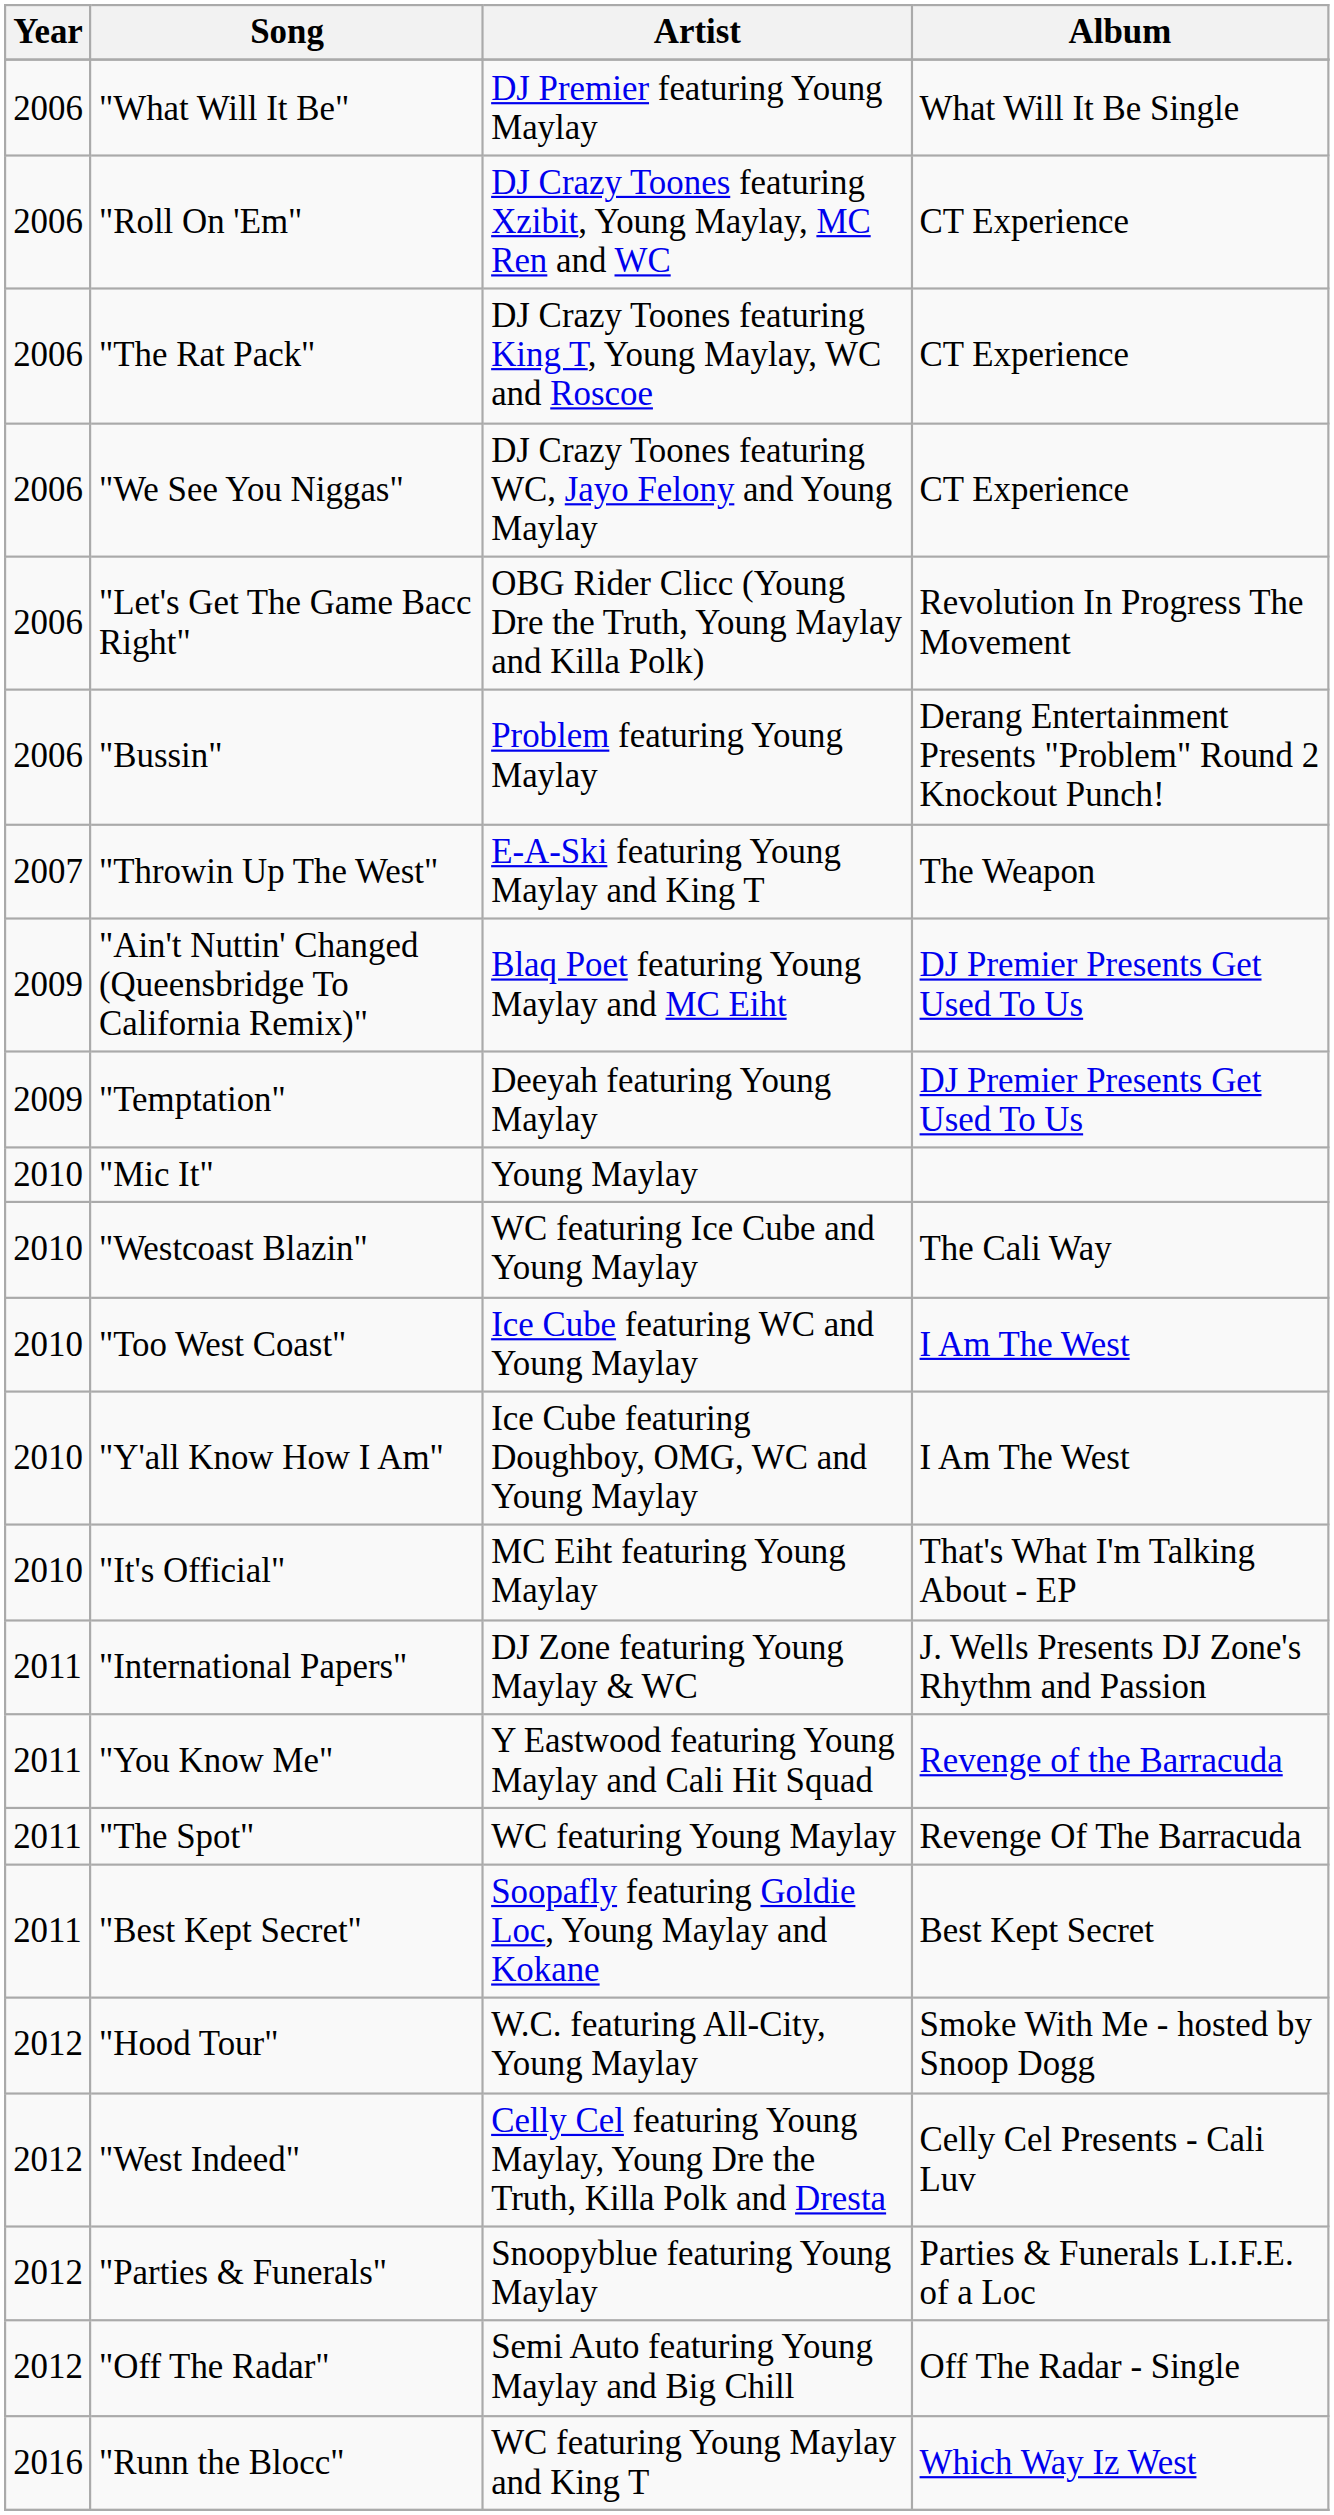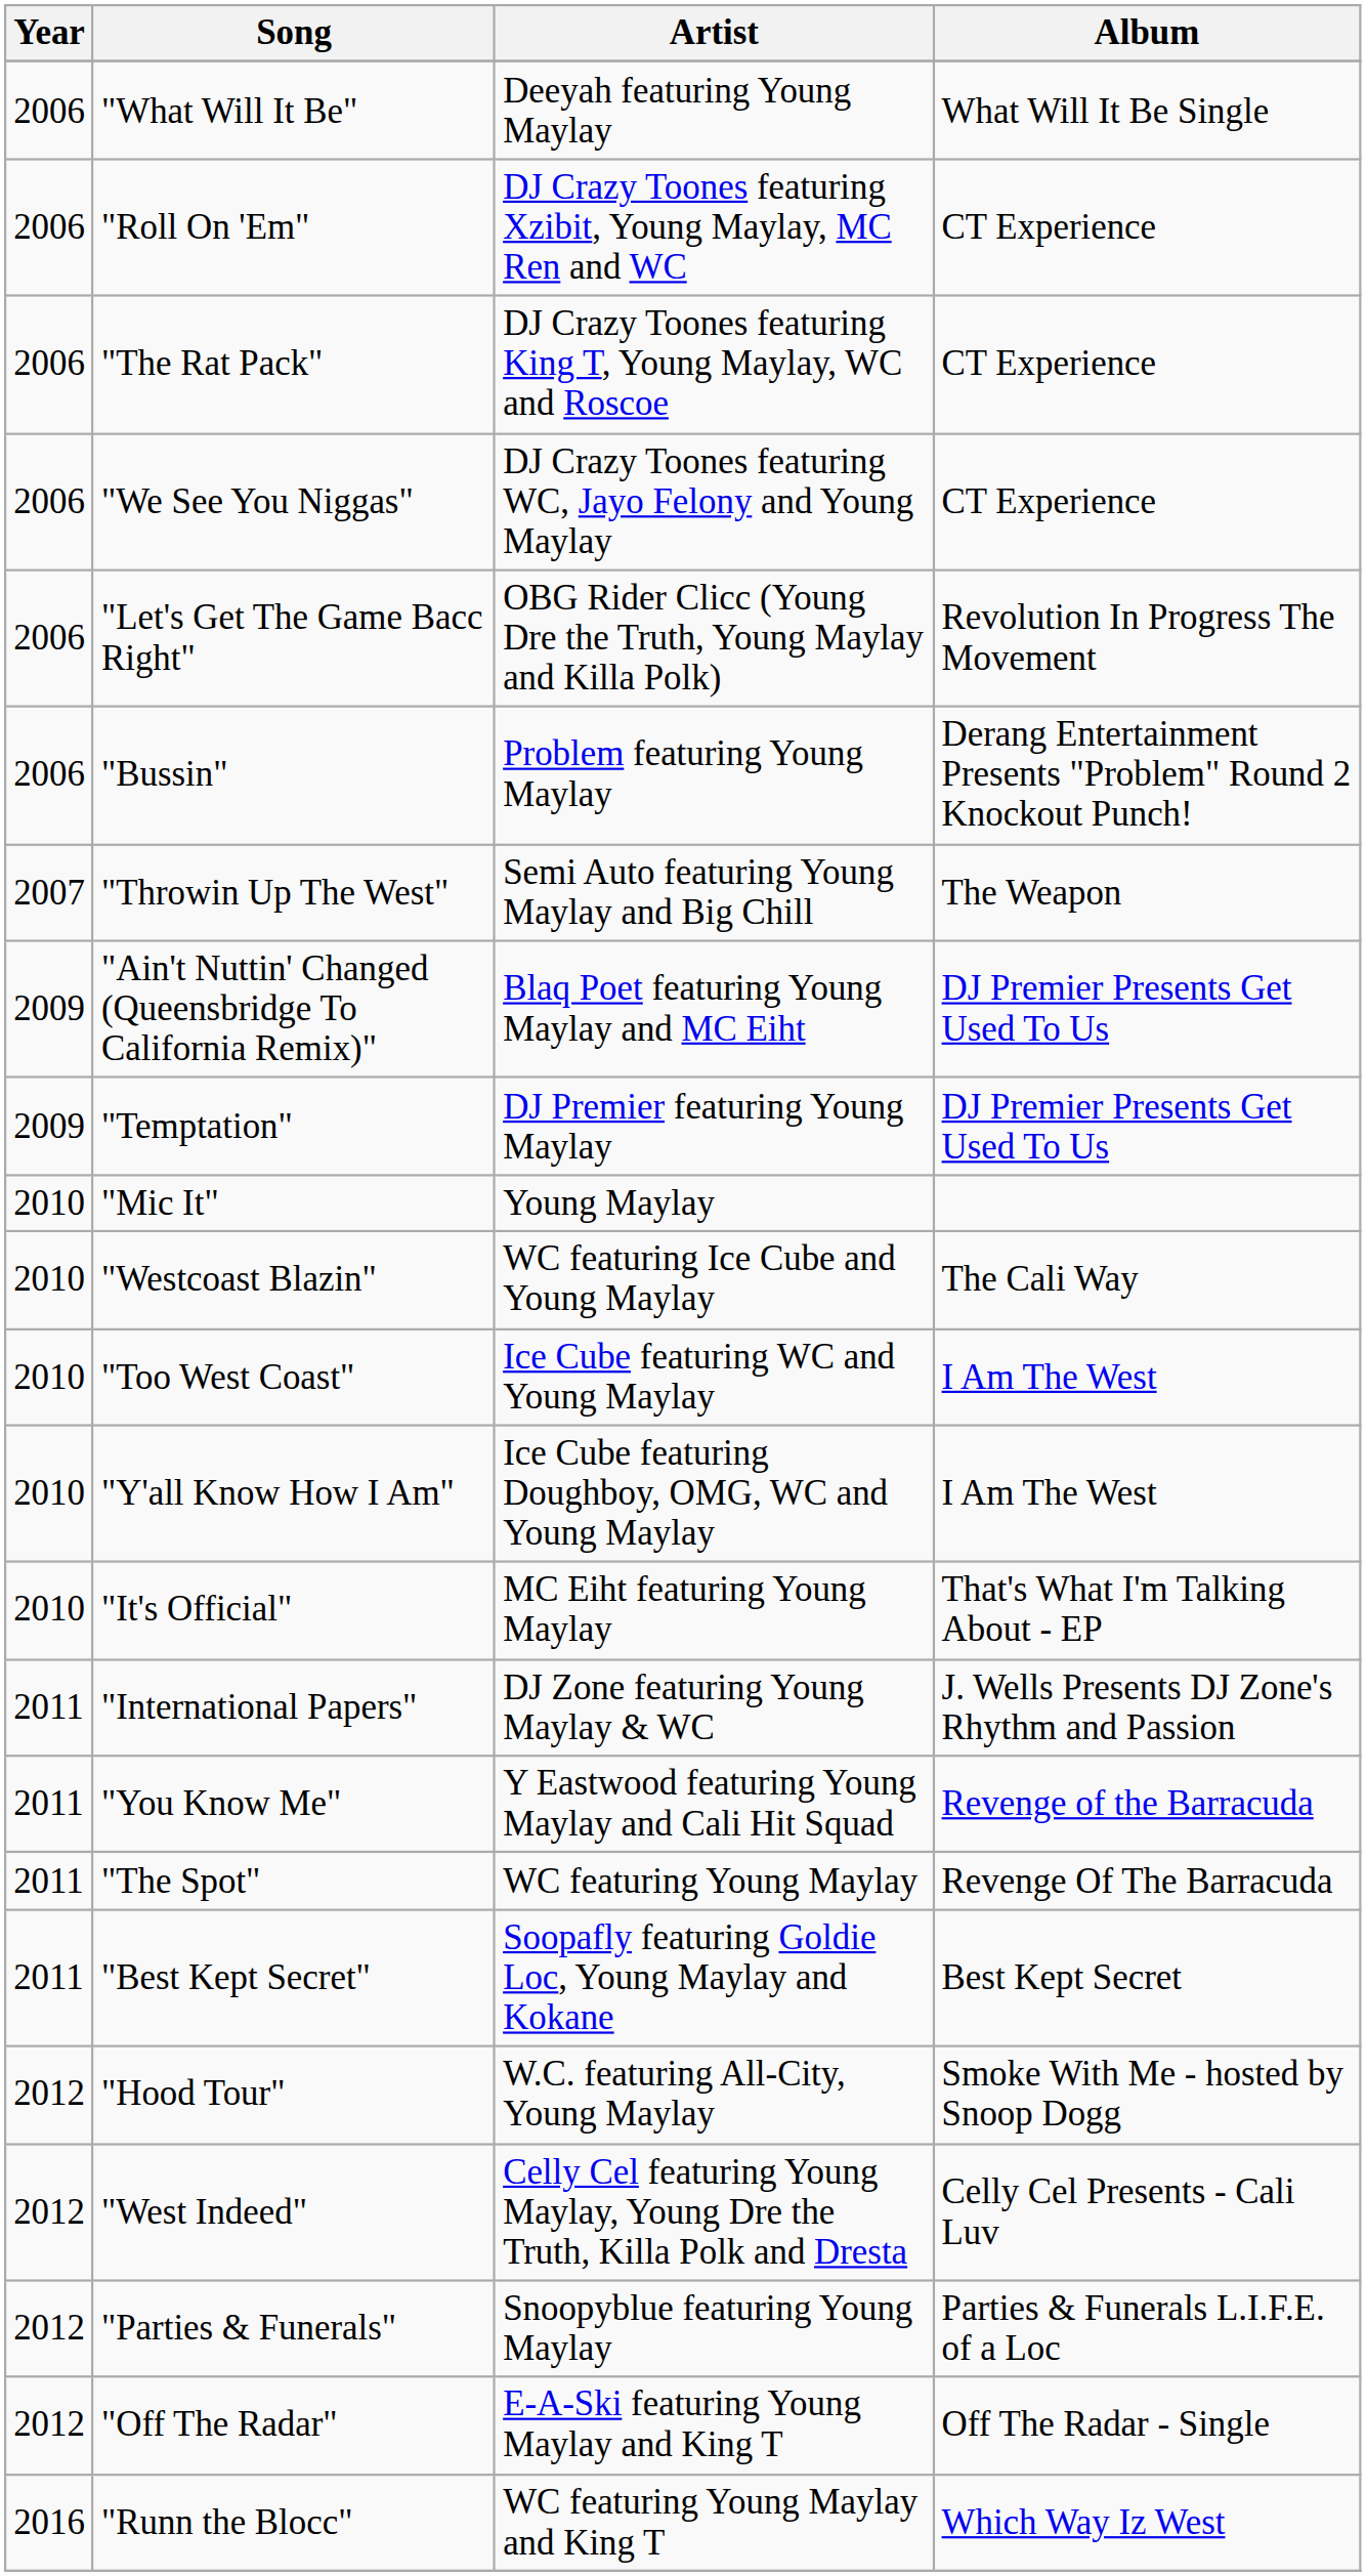 <table class="wikitable">
 <tr>
 <th rowspan="1">Year</th>
 <th rowspan="1">Song</th>
 <th rowspan="1">Artist</th>
 <th rowspan="1">Album</th>
 </tr>
 <tr>
 </tr>
 <tr>
 <td>2006</td>
 <td>"What Will It Be"</td>
-<td><a href='#'>DJ Premier</a> featuring Young Maylay</td>
+<td>Deeyah featuring Young Maylay</td>
 <td>What Will It Be Single</td>
 </tr>
 <tr>
 <td>2006</td>
 <td>"Roll On 'Em"</td>
 <td><a href='#'>DJ Crazy Toones</a> featuring <a href='#'>Xzibit</a>, Young Maylay, <a href='#'>MC Ren</a> and <a href='#'>WC</a></td>
 <td>CT Experience</td>
 </tr>
 <tr>
 <td>2006</td>
 <td>"The Rat Pack"</td>
 <td>DJ Crazy Toones featuring <a href='#'>King T</a>, Young Maylay, WC and <a href='#'>Roscoe</a></td>
 <td>CT Experience</td>
 </tr>
 <tr>
 <td>2006</td>
 <td>"We See You Niggas"</td>
 <td>DJ Crazy Toones featuring WC, <a href='#'>Jayo Felony</a> and Young Maylay</td>
 <td>CT Experience</td>
 </tr>
 <tr>
 <td>2006</td>
 <td>"Let's Get The Game Bacc Right"</td>
 <td>OBG Rider Clicc (Young Dre the Truth, Young Maylay and Killa Polk)</td>
 <td>Revolution In Progress The Movement</td>
 </tr>
 <tr>
 <td>2006</td>
 <td>"Bussin"</td>
 <td><a href='#'>Problem</a> featuring Young Maylay</td>
 <td>Derang Entertainment Presents "Problem" Round 2 Knockout Punch!</td>
 </tr>
 <tr>
 <td>2007</td>
 <td>"Throwin Up The West"</td>
-<td><a href='#'>E-A-Ski</a> featuring Young Maylay and King T</td>
+<td>Semi Auto featuring Young Maylay and Big Chill</td>
 <td>The Weapon</td>
 </tr>
 <tr>
 <td>2009</td>
 <td>"Ain't Nuttin' Changed (Queensbridge To California Remix)"</td>
 <td><a href='#'>Blaq Poet</a> featuring Young Maylay and <a href='#'>MC Eiht</a></td>
 <td><a href='#'>DJ Premier Presents Get Used To Us</a></td>
 </tr>
 <tr>
 <td>2009</td>
 <td>"Temptation"</td>
-<td>Deeyah featuring Young Maylay</td>
+<td><a href='#'>DJ Premier</a> featuring Young Maylay</td>
 <td><a href='#'>DJ Premier Presents Get Used To Us</a></td>
 </tr>
 <tr>
 <td>2010</td>
 <td>"Mic It"</td>
 <td>Young Maylay</td>
 </tr>
 <tr>
 <td>2010</td>
 <td>"Westcoast Blazin"</td>
 <td>WC featuring Ice Cube and Young Maylay</td>
 <td>The Cali Way</td>
 </tr>
 <tr>
 <td>2010</td>
 <td>"Too West Coast"</td>
 <td><a href='#'>Ice Cube</a> featuring WC and Young Maylay</td>
 <td><a href='#'>I Am The West</a></td>
 </tr>
 <tr>
 <td>2010</td>
 <td>"Y'all Know How I Am"</td>
 <td>Ice Cube featuring Doughboy, OMG, WC and Young Maylay</td>
 <td>I Am The West</td>
 </tr>
 <tr>
 <td>2010</td>
 <td>"It's Official"</td>
 <td>MC Eiht featuring Young Maylay</td>
 <td>That's What I'm Talking About - EP</td>
 </tr>
 <tr>
 <td>2011</td>
 <td>"International Papers"</td>
 <td>DJ Zone featuring Young Maylay & WC</td>
 <td>J. Wells Presents DJ Zone's Rhythm and Passion</td>
 </tr>
 <tr>
 <td>2011</td>
 <td>"You Know Me"</td>
 <td>Y Eastwood featuring Young Maylay and Cali Hit Squad</td>
 <td><a href='#'>Revenge of the Barracuda</a></td>
 </tr>
 <tr>
 <td>2011</td>
 <td>"The Spot"</td>
 <td>WC featuring Young Maylay</td>
 <td>Revenge Of The Barracuda</td>
 </tr>
 <tr>
 <td>2011</td>
 <td>"Best Kept Secret"</td>
 <td><a href='#'>Soopafly</a> featuring <a href='#'>Goldie Loc</a>, Young Maylay and <a href='#'>Kokane</a></td>
 <td>Best Kept Secret</td>
 </tr>
 <tr>
 <td>2012</td>
 <td>"Hood Tour"</td>
 <td>W.C. featuring All-City, Young Maylay</td>
 <td>Smoke With Me - hosted by Snoop Dogg</td>
 </tr>
 <tr>
 <td>2012</td>
 <td>"West Indeed"</td>
 <td><a href='#'>Celly Cel</a> featuring Young Maylay, Young Dre the Truth, Killa Polk and <a href='#'>Dresta</a></td>
 <td>Celly Cel Presents - Cali Luv</td>
 </tr>
 <tr>
 <td>2012</td>
 <td>"Parties & Funerals"</td>
 <td>Snoopyblue featuring Young Maylay</td>
 <td>Parties & Funerals L.I.F.E. of a Loc</td>
 </tr>
 <tr>
 <td>2012</td>
 <td>"Off The Radar"</td>
-<td>Semi Auto featuring Young Maylay and Big Chill</td>
+<td><a href='#'>E-A-Ski</a> featuring Young Maylay and King T</td>
 <td>Off The Radar - Single</td>
 </tr>
 <tr>
 <td>2016</td>
 <td>"Runn the Blocc"</td>
 <td>WC featuring Young Maylay and King T</td>
 <td><a href='#'>Which Way Iz West</a></td>
 </tr>
 <tr>
 </tr>
 </table>
